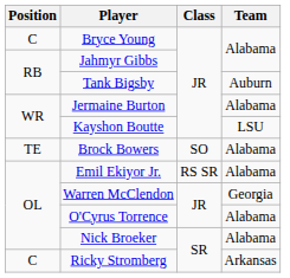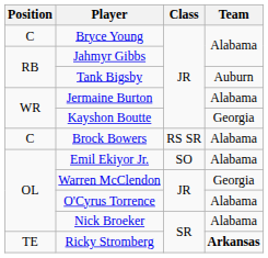 <table class="wikitable sortable">
 <tr>
 <th>Position</th>
 <th>Player</th>
 <th>Class</th>
 <th>Team</th>
 </tr>
 <tr style="text-align:center;">
 <td>C</td>
 <td><a href='#'>Bryce Young</a></td>
 <td rowspan=5>JR</td>
 <td rowspan=2>Alabama</td>
 </tr>
 <tr style="text-align:center;">
 <td rowspan=2>RB</td>
 <td><a href='#'>Jahmyr Gibbs</a></td>
 </tr>
 <tr style="text-align:center;">
 <td><a href='#'>Tank Bigsby</a></td>
 <td>Auburn</td>
 </tr>
 <tr style="text-align:center;">
 <td rowspan=2>WR</td>
 <td><a href='#'>Jermaine Burton</a></td>
 <td>Alabama</td>
 </tr>
 <tr style="text-align:center;">
 <td><a href='#'>Kayshon Boutte</a></td>
-<td>LSU</td>
+<td>Georgia</td>
 </tr>
 <tr style="text-align:center;">
-<td>TE</td>
+<td>C</td>
 <td><a href='#'>Brock Bowers</a></td>
-<td>SO</td>
+<td>RS SR</td>
 <td>Alabama</td>
 </tr>
 <tr style="text-align:center;">
 <td rowspan=4>OL</td>
 <td><a href='#'>Emil Ekiyor Jr.</a></td>
-<td>RS SR</td>
+<td>SO</td>
 <td>Alabama</td>
 </tr>
 <tr style="text-align:center;">
 <td><a href='#'>Warren McClendon</a></td>
 <td rowspan=2>JR</td>
 <td>Georgia</td>
 </tr>
 <tr style="text-align:center;">
 <td><a href='#'>O'Cyrus Torrence</a></td>
 <td>Alabama</td>
 </tr>
 <tr style="text-align:center;">
 <td><a href='#'>Nick Broeker</a></td>
 <td rowspan=2>SR</td>
 <td>Alabama</td>
 </tr>
 <tr style="text-align:center;">
-<td>C</td>
+<td>TE</td>
 <td><a href='#'>Ricky Stromberg</a></td>
-<td>Arkansas</td>
+<td><strong>Arkansas</strong></td>
 </tr>
 </table>
